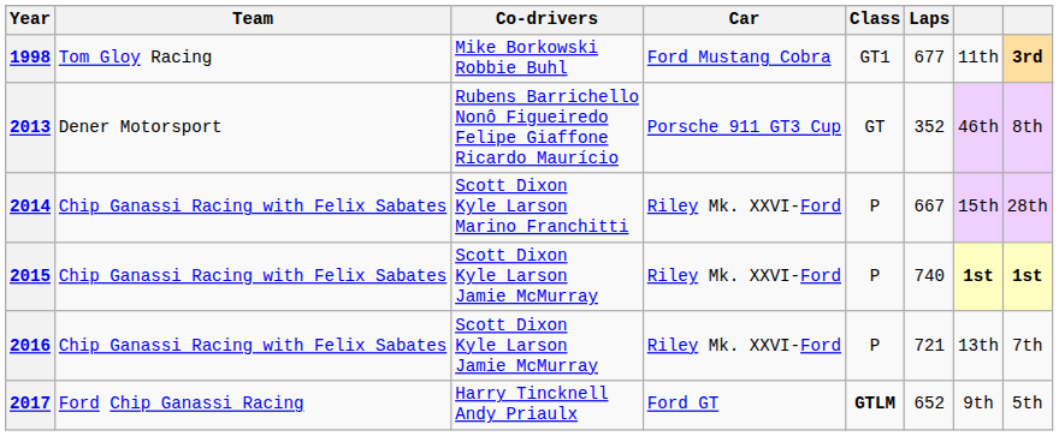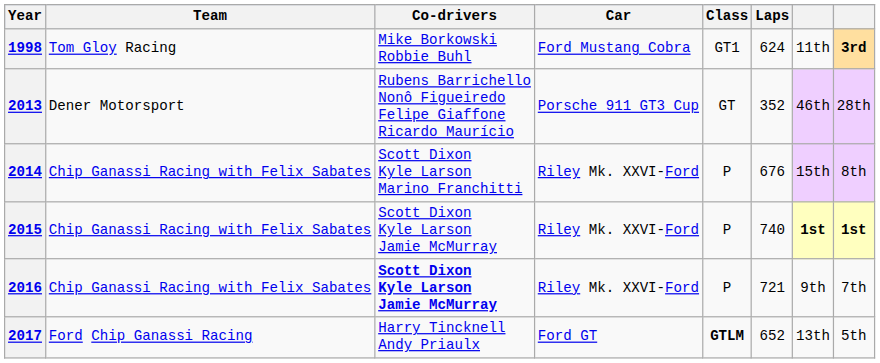 <table class="wikitable" style="font-size:90%;">
 <tr style="background:#ABBBDD;">
 <th>Year</th>
 <th>Team</th>
 <th>Co-drivers</th>
 <th>Car</th>
 <th>Class</th>
 <th>Laps</th>
 <th></th>
 <th></th>
 </tr>
 <tr style="text-align:center;">
 <th><a href='#'>1998</a></th>
 <td align="left"> <a href='#'>Tom Gloy</a> Racing</td>
 <td align="left"> <a href='#'>Mike Borkowski</a><br> <a href='#'>Robbie Buhl</a></td>
 <td align="left"><a href='#'>Ford Mustang Cobra</a></td>
 <td>GT1</td>
-<td>677</td>
+<td>624</td>
 <td>11th</td>
 <td style="background:#FFDF9F;"><strong>3rd</strong></td>
 </tr>
 <tr style="text-align:center;">
 <th><a href='#'>2013</a></th>
 <td align="left"> Dener Motorsport</td>
 <td align="left"> <a href='#'>Rubens Barrichello</a><br> <a href='#'>Nonô Figueiredo</a><br> <a href='#'>Felipe Giaffone</a><br> <a href='#'>Ricardo Maurício</a></td>
 <td align="left"><a href='#'>Porsche 911 GT3 Cup</a></td>
 <td>GT</td>
 <td>352</td>
 <td style="background:#EFCFFF;">46th</td>
-<td style="background:#EFCFFF;">8th</td>
+<td style="background:#EFCFFF;">28th</td>
 </tr>
 <tr style="text-align:center;">
 <th><a href='#'>2014</a></th>
 <td align="left"> <a href='#'>Chip Ganassi Racing with Felix Sabates</a></td>
 <td align="left"> <a href='#'>Scott Dixon</a><br> <a href='#'>Kyle Larson</a><br> <a href='#'>Marino Franchitti</a></td>
 <td align="left"><a href='#'>Riley</a> Mk. XXVI-<a href='#'>Ford</a></td>
 <td>P</td>
-<td>667</td>
+<td>676</td>
 <td style="background:#EFCFFF;">15th</td>
-<td style="background:#EFCFFF;">28th</td>
+<td style="background:#EFCFFF;">8th</td>
 </tr>
 <tr style="text-align:center;">
 <th><a href='#'>2015</a></th>
 <td align="left"> <a href='#'>Chip Ganassi Racing with Felix Sabates</a></td>
 <td align="left"> <a href='#'>Scott Dixon</a><br> <a href='#'>Kyle Larson</a><br> <a href='#'>Jamie McMurray</a></td>
 <td align="left"><a href='#'>Riley</a> Mk. XXVI-<a href='#'>Ford</a></td>
 <td>P</td>
 <td>740</td>
 <td style="background:#FFFFBF;"><strong>1st</strong></td>
 <td style="background:#FFFFBF;"><strong>1st</strong></td>
 </tr>
 <tr style="text-align:center;">
 <th><a href='#'>2016</a></th>
 <td align="left"> <a href='#'>Chip Ganassi Racing with Felix Sabates</a></td>
-<td align="left"> <a href='#'>Scott Dixon</a><br> <a href='#'>Kyle Larson</a><br> <a href='#'>Jamie McMurray</a></td>
+<td align="left"><strong> <a href='#'>Scott Dixon</a><br> <a href='#'>Kyle Larson</a><br> <a href='#'>Jamie McMurray</a></strong></td>
 <td align="left"><a href='#'>Riley</a> Mk. XXVI-<a href='#'>Ford</a></td>
 <td>P</td>
 <td>721</td>
-<td>13th</td>
+<td>9th</td>
 <td>7th</td>
 </tr>
 <tr style="text-align:center;">
 <th><a href='#'>2017</a></th>
 <td align="left"> <a href='#'>Ford</a> <a href='#'>Chip Ganassi Racing</a></td>
 <td align="left"> <a href='#'>Harry Tincknell</a><br> <a href='#'>Andy Priaulx</a></td>
 <td align="left"><a href='#'>Ford GT</a></td>
 <td><strong>GTLM</strong></td>
 <td>652</td>
-<td>9th</td>
+<td>13th</td>
 <td>5th</td>
 </tr>
 </table>
